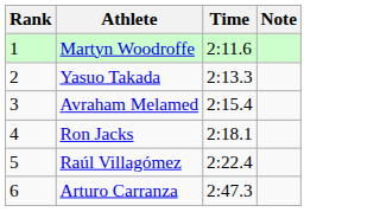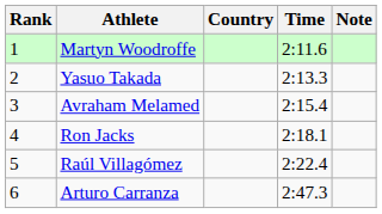 <table class="wikitable sortable">
 <tr>
 <th>Rank</th>
 <th>Athlete</th>
+<th>Country</th>
 <th>Time</th>
 <th>Note</th>
 </tr>
 <tr bgcolor=#CCFFCC>
 <td>1</td>
 <td><a href='#'>Martyn Woodroffe</a></td>
+<td></td>
 <td>2:11.6</td>
 <td></td>
 </tr>
 <tr>
 <td>2</td>
 <td><a href='#'>Yasuo Takada</a></td>
+<td></td>
 <td>2:13.3</td>
 <td></td>
 </tr>
 <tr>
 <td>3</td>
 <td><a href='#'>Avraham Melamed</a></td>
+<td></td>
 <td>2:15.4</td>
 <td></td>
 </tr>
 <tr>
 <td>4</td>
 <td><a href='#'>Ron Jacks</a></td>
+<td></td>
 <td>2:18.1</td>
 <td></td>
 </tr>
 <tr>
 <td>5</td>
 <td><a href='#'>Raúl Villagómez</a></td>
+<td></td>
 <td>2:22.4</td>
 <td></td>
 </tr>
 <tr>
 <td>6</td>
 <td><a href='#'>Arturo Carranza</a></td>
+<td></td>
 <td>2:47.3</td>
 <td></td>
 </tr>
 </table>
